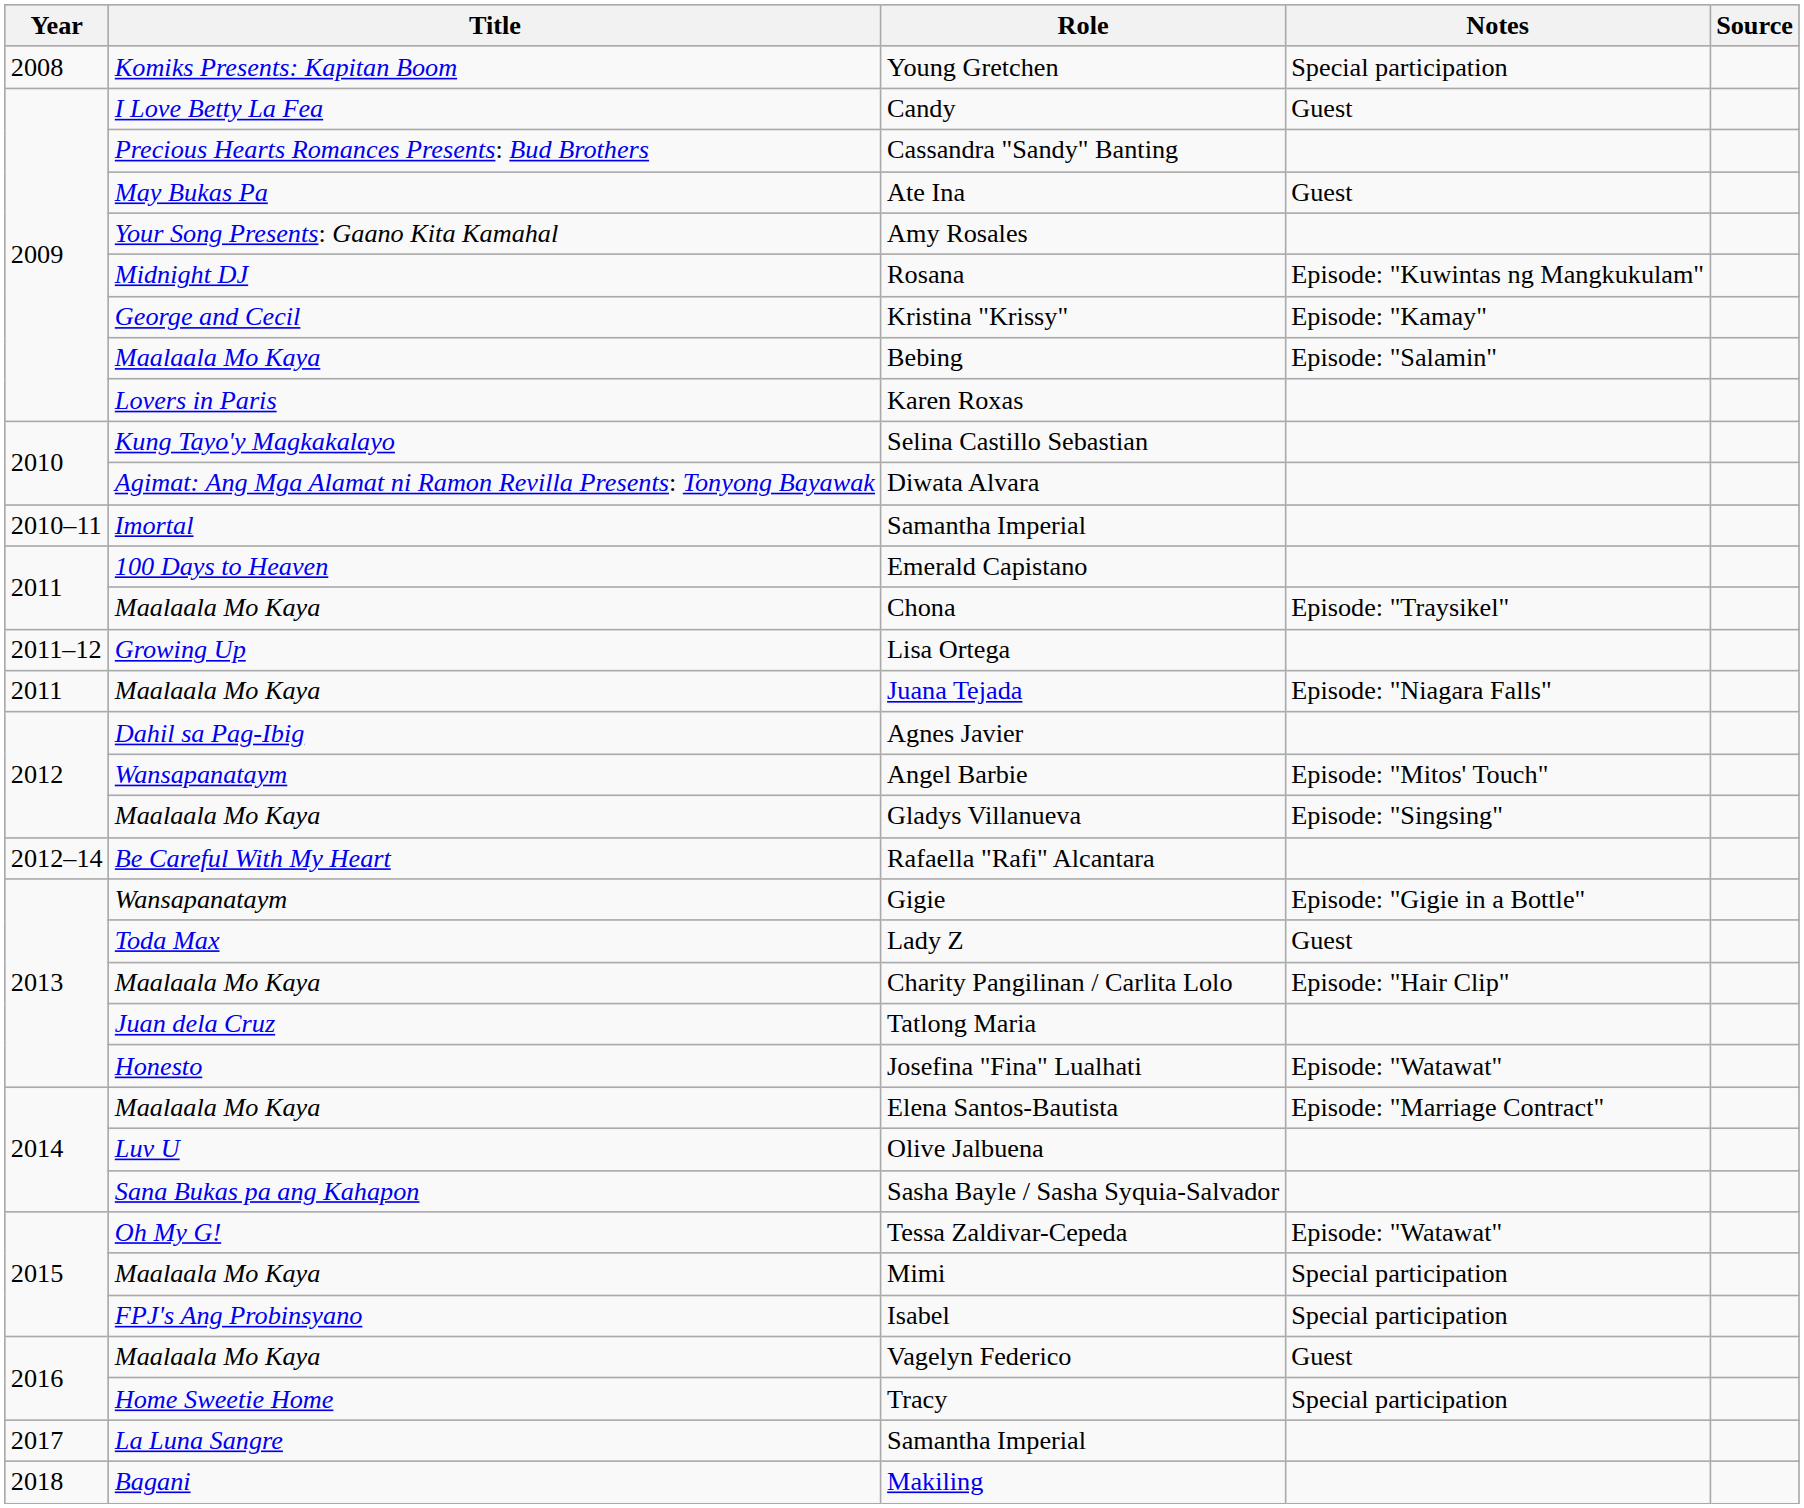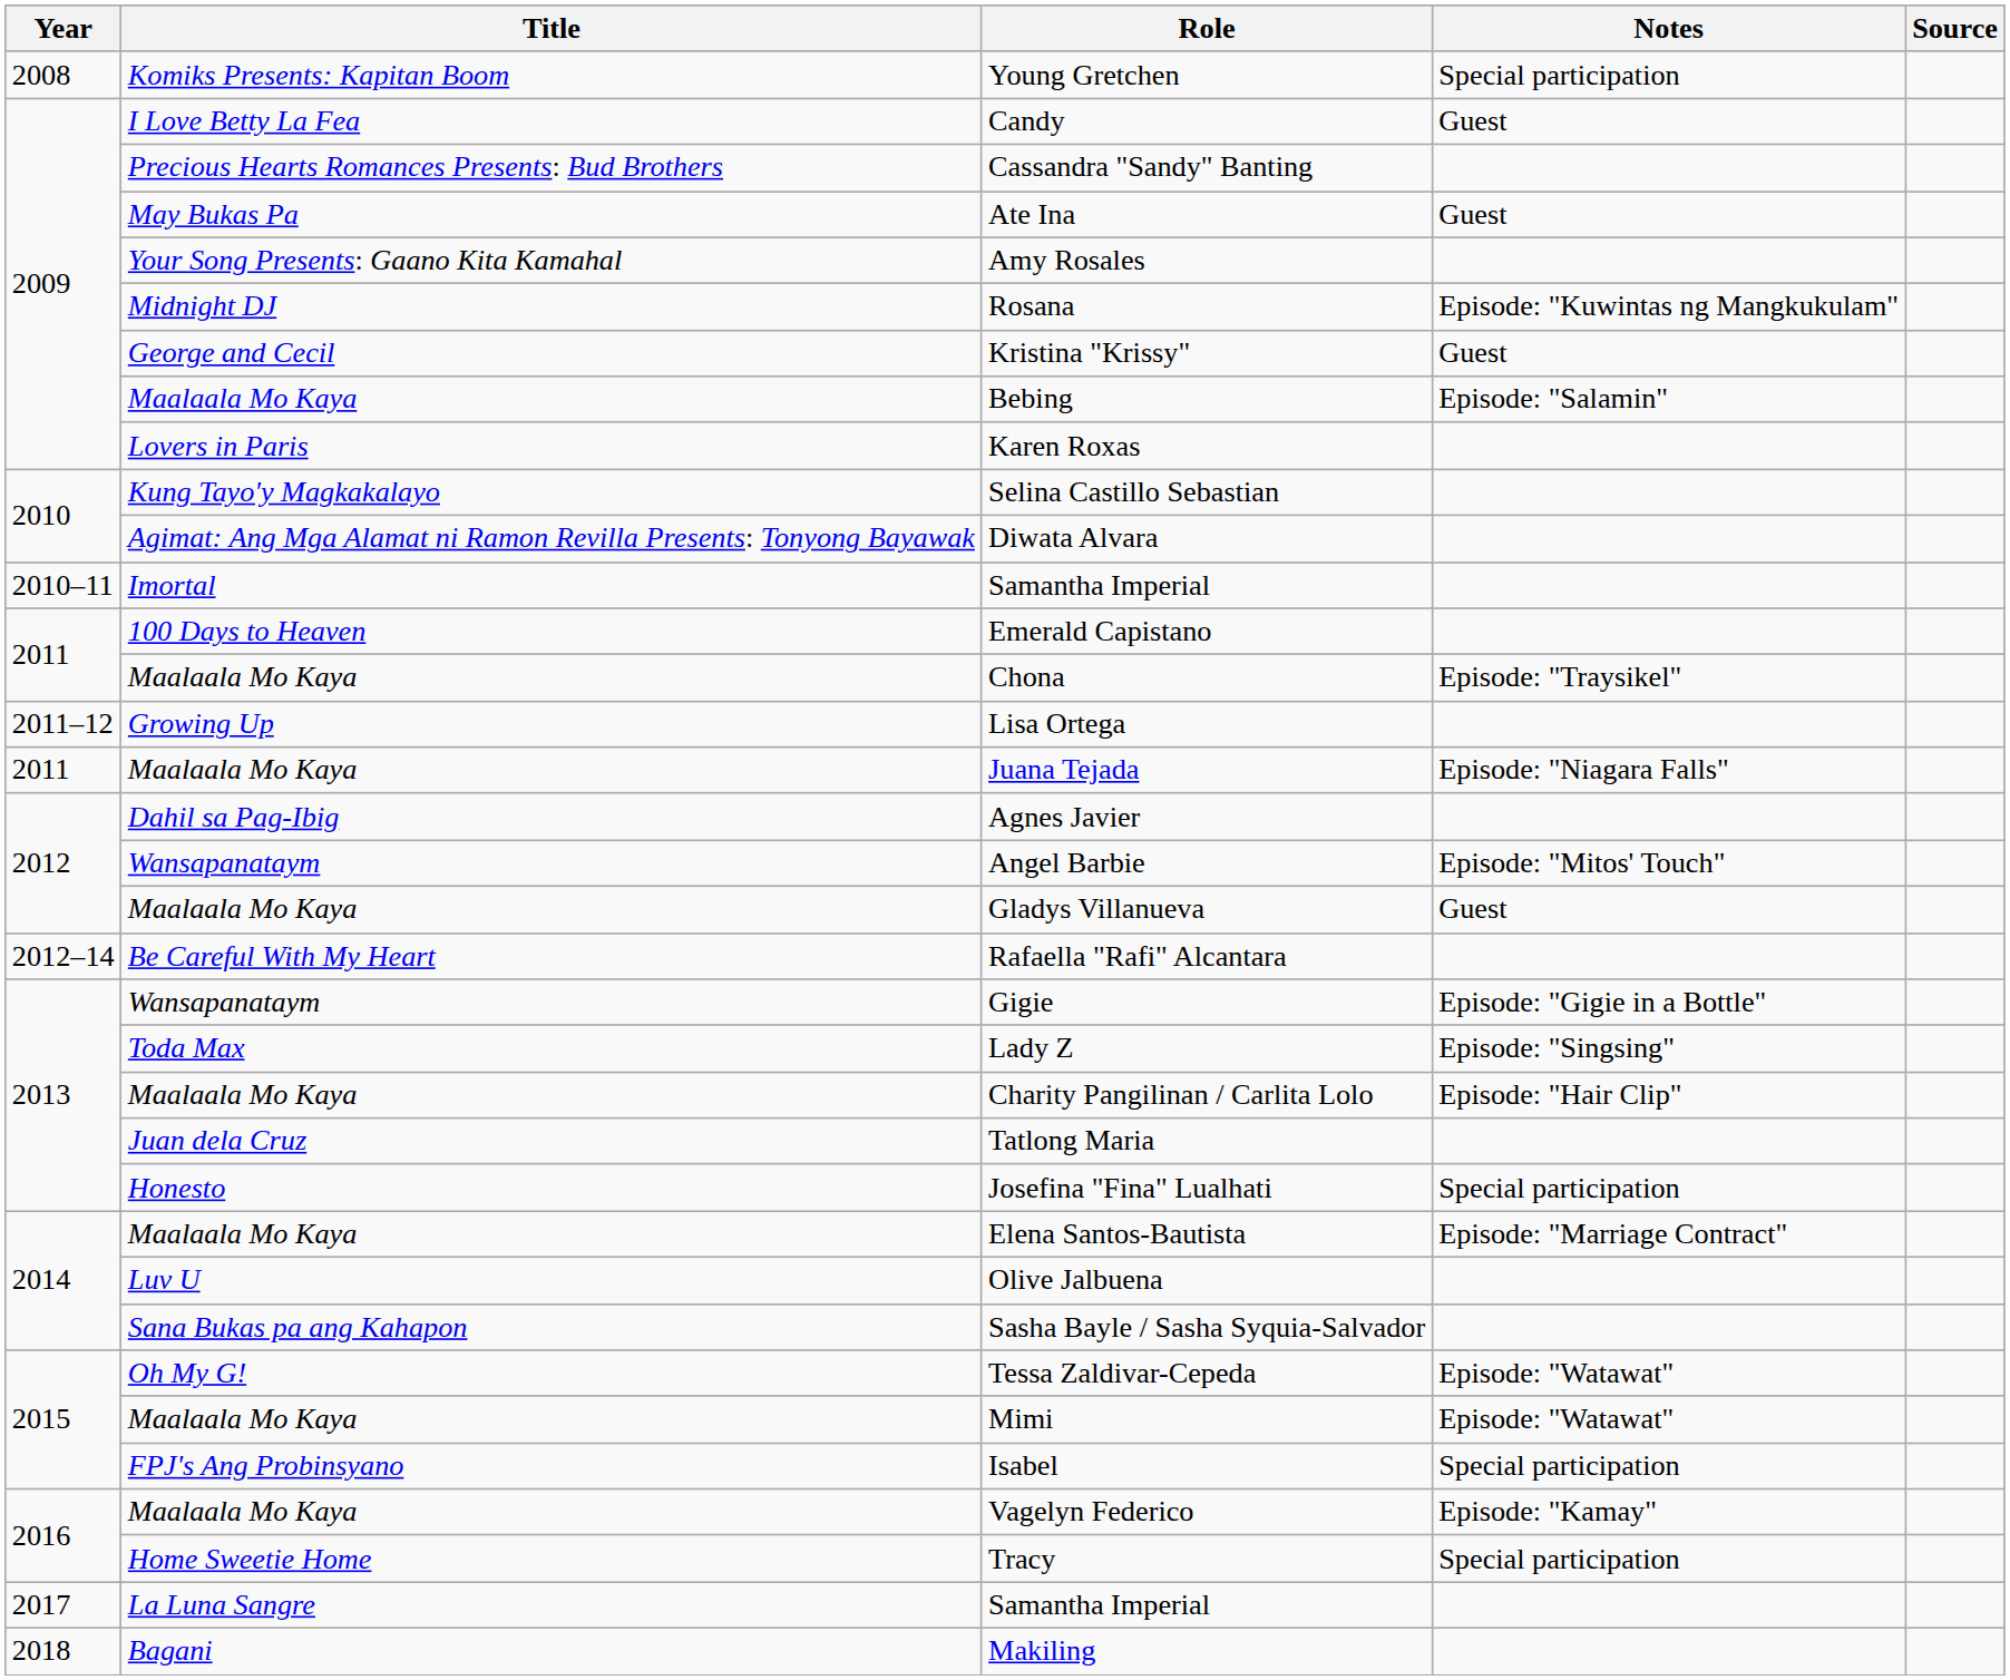 <table class="wikitable sortable" >
 <tr>
 <th>Year</th>
 <th>Title</th>
 <th>Role</th>
 <th class="unsortable">Notes </th>
 <th class="unsortable">Source </th>
 </tr>
 <tr>
 <td>2008</td>
 <td><em><a href='#'>Komiks Presents: Kapitan Boom</a></em></td>
 <td>Young Gretchen</td>
 <td>Special participation</td>
 <td></td>
 </tr>
 <tr>
 <td rowspan="8">2009</td>
 <td><em><a href='#'>I Love Betty La Fea</a></em></td>
 <td>Candy</td>
 <td>Guest</td>
 <td></td>
 </tr>
 <tr>
 <td><em><a href='#'>Precious Hearts Romances Presents</a></em>: <em><a href='#'>Bud Brothers</a></em></td>
 <td>Cassandra "Sandy" Banting</td>
 <td></td>
 <td></td>
 </tr>
 <tr>
 <td><em><a href='#'>May Bukas Pa</a></em></td>
 <td>Ate Ina</td>
 <td>Guest</td>
 <td></td>
 </tr>
 <tr>
 <td><em><a href='#'>Your Song Presents</a></em>: <em>Gaano Kita Kamahal</em></td>
 <td>Amy Rosales</td>
 <td></td>
 <td></td>
 </tr>
 <tr>
 <td><em><a href='#'>Midnight DJ</a></em></td>
 <td>Rosana</td>
 <td>Episode: "Kuwintas ng Mangkukulam"</td>
 <td></td>
 </tr>
 <tr>
 <td><em><a href='#'>George and Cecil</a></em></td>
 <td>Kristina "Krissy"</td>
-<td>Episode: "Kamay"</td>
+<td>Guest</td>
 <td></td>
 </tr>
 <tr>
 <td><em><a href='#'>Maalaala Mo Kaya</a></em></td>
 <td>Bebing</td>
 <td>Episode: "Salamin"</td>
 <td></td>
 </tr>
 <tr>
 <td><em><a href='#'>Lovers in Paris</a></em></td>
 <td>Karen Roxas</td>
 <td></td>
 <td></td>
 </tr>
 <tr>
 <td rowspan="2">2010</td>
 <td><em><a href='#'>Kung Tayo'y Magkakalayo</a></em></td>
 <td>Selina Castillo Sebastian</td>
 <td></td>
 <td></td>
 </tr>
 <tr>
 <td><em><a href='#'>Agimat: Ang Mga Alamat ni Ramon Revilla Presents</a></em>: <em><a href='#'>Tonyong Bayawak</a></em></td>
 <td>Diwata Alvara</td>
 <td></td>
 <td></td>
 </tr>
 <tr>
 <td>2010–11</td>
 <td><em><a href='#'>Imortal</a></em></td>
 <td>Samantha Imperial</td>
 <td></td>
 <td></td>
 </tr>
 <tr>
 <td rowspan="2">2011</td>
 <td><em><a href='#'>100 Days to Heaven</a></em></td>
 <td>Emerald Capistano</td>
 <td></td>
 <td></td>
 </tr>
 <tr>
 <td><em>Maalaala Mo Kaya</em></td>
 <td>Chona</td>
 <td>Episode: "Traysikel"</td>
 <td></td>
 </tr>
 <tr>
 <td>2011–12</td>
 <td><em><a href='#'>Growing Up</a></em></td>
 <td>Lisa Ortega</td>
 <td></td>
 <td></td>
 </tr>
 <tr>
 <td>2011</td>
 <td><em>Maalaala Mo Kaya</em></td>
 <td><a href='#'>Juana Tejada</a></td>
 <td>Episode: "Niagara Falls"</td>
 <td></td>
 </tr>
 <tr>
 <td rowspan="3">2012</td>
 <td><em><a href='#'>Dahil sa Pag-Ibig</a></em></td>
 <td>Agnes Javier</td>
 <td></td>
 <td></td>
 </tr>
 <tr>
 <td><em><a href='#'>Wansapanataym</a></em></td>
 <td>Angel Barbie</td>
 <td>Episode: "Mitos' Touch"</td>
 <td></td>
 </tr>
 <tr>
 <td><em>Maalaala Mo Kaya</em></td>
 <td>Gladys Villanueva</td>
-<td>Episode: "Singsing"</td>
+<td>Guest</td>
 <td></td>
 </tr>
 <tr>
 <td>2012–14</td>
 <td><em><a href='#'>Be Careful With My Heart</a></em></td>
 <td>Rafaella "Rafi" Alcantara</td>
 <td></td>
 <td></td>
 </tr>
 <tr>
 <td rowspan="5">2013</td>
 <td><em>Wansapanataym</em></td>
 <td>Gigie</td>
 <td>Episode: "Gigie in a Bottle"</td>
 <td></td>
 </tr>
 <tr>
 <td><em><a href='#'>Toda Max</a></em></td>
 <td>Lady Z</td>
-<td>Guest</td>
+<td>Episode: "Singsing"</td>
 <td></td>
 </tr>
 <tr>
 <td><em>Maalaala Mo Kaya</em></td>
 <td>Charity Pangilinan / Carlita Lolo</td>
 <td>Episode: "Hair Clip"</td>
 <td></td>
 </tr>
 <tr>
 <td><em><a href='#'>Juan dela Cruz</a></em></td>
 <td>Tatlong Maria</td>
 <td></td>
 <td></td>
 </tr>
 <tr>
 <td><em><a href='#'>Honesto</a></em></td>
 <td>Josefina "Fina" Lualhati</td>
-<td>Episode: "Watawat"</td>
+<td>Special participation</td>
 <td></td>
 </tr>
 <tr>
 <td rowspan="3">2014</td>
 <td><em>Maalaala Mo Kaya</em></td>
 <td>Elena Santos-Bautista</td>
 <td>Episode: "Marriage Contract"</td>
 <td></td>
 </tr>
 <tr>
 <td><em><a href='#'>Luv U</a></em></td>
 <td>Olive Jalbuena</td>
 <td></td>
 <td></td>
 </tr>
 <tr>
 <td><em><a href='#'>Sana Bukas pa ang Kahapon</a></em></td>
 <td>Sasha Bayle / Sasha Syquia-Salvador</td>
 <td></td>
 <td></td>
 </tr>
 <tr>
 <td rowspan="3">2015</td>
 <td><em><a href='#'>Oh My G!</a></em></td>
 <td>Tessa Zaldivar-Cepeda</td>
 <td>Episode: "Watawat"</td>
 <td></td>
 </tr>
 <tr>
 <td><em>Maalaala Mo Kaya</em></td>
 <td>Mimi</td>
-<td>Special participation</td>
+<td>Episode: "Watawat"</td>
 <td></td>
 </tr>
 <tr>
 <td><em><a href='#'>FPJ's Ang Probinsyano</a></em></td>
 <td>Isabel</td>
 <td>Special participation</td>
 <td></td>
 </tr>
 <tr>
 <td rowspan="2">2016</td>
 <td><em>Maalaala Mo Kaya</em></td>
 <td>Vagelyn Federico</td>
-<td>Guest</td>
+<td>Episode: "Kamay"</td>
 <td></td>
 </tr>
 <tr>
 <td><em><a href='#'>Home Sweetie Home</a></em></td>
 <td>Tracy</td>
 <td>Special participation</td>
 <td></td>
 </tr>
 <tr>
 <td>2017</td>
 <td><em><a href='#'>La Luna Sangre</a></em></td>
 <td>Samantha Imperial</td>
 <td></td>
 <td></td>
 </tr>
 <tr>
 <td>2018</td>
 <td><em><a href='#'>Bagani</a></em></td>
 <td><a href='#'>Makiling</a></td>
 <td></td>
 <td></td>
 </tr>
 </table>
